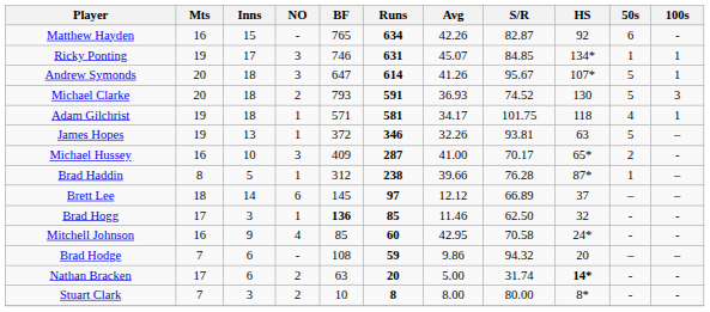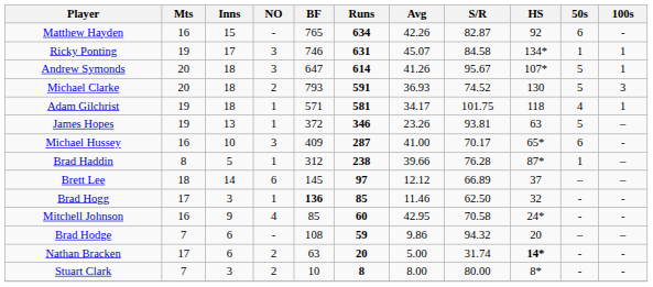 <table class="wikitable" width=70%>
 <tr>
 <th>Player</th>
 <th>Mts</th>
 <th>Inns</th>
 <th>NO</th>
 <th>BF</th>
 <th>Runs</th>
 <th>Avg</th>
 <th>S/R</th>
 <th>HS</th>
 <th>50s</th>
 <th>100s</th>
 </tr>
 <tr align=center>
 <td><a href='#'>Matthew Hayden</a></td>
 <td>16</td>
 <td>15</td>
 <td>-</td>
 <td>765</td>
 <td><strong>634</strong></td>
 <td>42.26</td>
 <td>82.87</td>
 <td>92</td>
 <td>6</td>
 <td>-</td>
 </tr>
 <tr align=center>
 <td><a href='#'>Ricky Ponting</a></td>
 <td>19</td>
 <td>17</td>
 <td>3</td>
 <td>746</td>
 <td><strong>631</strong></td>
 <td>45.07</td>
-<td>84.85</td>
+<td>84.58</td>
 <td>134*</td>
 <td>1</td>
 <td>1</td>
 </tr>
 <tr align=center>
 <td><a href='#'>Andrew Symonds</a></td>
 <td>20</td>
 <td>18</td>
 <td>3</td>
 <td>647</td>
 <td><strong>614</strong></td>
 <td>41.26</td>
 <td>95.67</td>
 <td>107*</td>
 <td>5</td>
 <td>1</td>
 </tr>
 <tr align=center>
 <td><a href='#'>Michael Clarke</a></td>
 <td>20</td>
 <td>18</td>
 <td>2</td>
 <td>793</td>
 <td><strong>591</strong></td>
 <td>36.93</td>
 <td>74.52</td>
 <td>130</td>
 <td>5</td>
 <td>3</td>
 </tr>
 <tr align=center>
 <td><a href='#'>Adam Gilchrist</a></td>
 <td>19</td>
 <td>18</td>
 <td>1</td>
 <td>571</td>
 <td><strong>581</strong></td>
 <td>34.17</td>
 <td>101.75</td>
 <td>118</td>
 <td>4</td>
 <td>1</td>
 </tr>
 <tr align=center>
 <td><a href='#'>James Hopes</a></td>
 <td>19</td>
 <td>13</td>
 <td>1</td>
 <td>372</td>
 <td><strong>346</strong></td>
-<td>32.26</td>
+<td>23.26</td>
 <td>93.81</td>
 <td>63</td>
 <td>5</td>
 <td>–</td>
 </tr>
 <tr align=center>
 <td><a href='#'>Michael Hussey</a></td>
 <td>16</td>
 <td>10</td>
 <td>3</td>
 <td>409</td>
 <td><strong>287</strong></td>
 <td>41.00</td>
 <td>70.17</td>
 <td>65*</td>
-<td>2</td>
+<td>6</td>
 <td>-</td>
 </tr>
 <tr align=center>
 <td><a href='#'>Brad Haddin</a></td>
 <td>8</td>
 <td>5</td>
 <td>1</td>
 <td>312</td>
 <td><strong>238</strong></td>
 <td>39.66</td>
 <td>76.28</td>
 <td>87*</td>
 <td>1</td>
 <td>–</td>
 </tr>
 <tr align=center>
 <td><a href='#'>Brett Lee</a></td>
 <td>18</td>
 <td>14</td>
 <td>6</td>
 <td>145</td>
 <td><strong>97</strong></td>
 <td>12.12</td>
 <td>66.89</td>
 <td>37</td>
 <td>–</td>
 <td>–</td>
 </tr>
 <tr align=center>
 <td><a href='#'>Brad Hogg</a></td>
 <td>17</td>
 <td>3</td>
 <td>1</td>
 <td><strong>136</strong></td>
 <td><strong>85</strong></td>
 <td>11.46</td>
 <td>62.50</td>
 <td>32</td>
 <td>-</td>
 <td>-</td>
 </tr>
 <tr align=center>
 <td><a href='#'>Mitchell Johnson</a></td>
 <td>16</td>
 <td>9</td>
 <td>4</td>
 <td>85</td>
 <td><strong>60</strong></td>
 <td>42.95</td>
 <td>70.58</td>
 <td>24*</td>
 <td>-</td>
 <td>-</td>
 </tr>
 <tr align=center>
 <td><a href='#'>Brad Hodge</a></td>
 <td>7</td>
 <td>6</td>
 <td>-</td>
 <td>108</td>
 <td><strong>59</strong></td>
 <td>9.86</td>
 <td>94.32</td>
 <td>20</td>
 <td>–</td>
 <td>–</td>
 </tr>
 <tr align=center>
 <td><a href='#'>Nathan Bracken</a></td>
 <td>17</td>
 <td>6</td>
 <td>2</td>
 <td>63</td>
 <td><strong>20</strong></td>
 <td>5.00</td>
 <td>31.74</td>
 <td><strong>14*</strong></td>
 <td>-</td>
 <td>-</td>
 </tr>
 <tr align=center>
 <td><a href='#'>Stuart Clark</a></td>
 <td>7</td>
 <td>3</td>
 <td>2</td>
 <td>10</td>
 <td><strong>8</strong></td>
 <td>8.00</td>
 <td>80.00</td>
 <td>8*</td>
 <td>-</td>
 <td>-</td>
 </tr>
 <tr align=center>
 </tr>
 </table>
